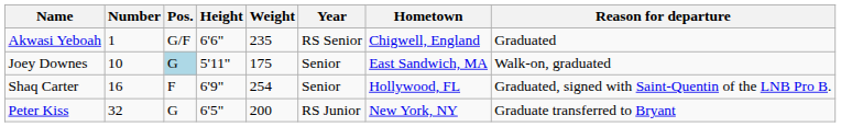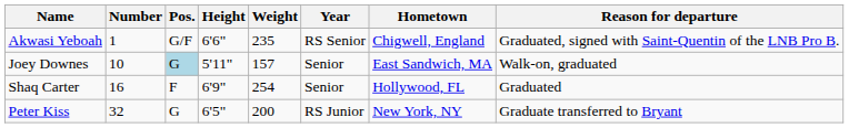 <table class="wikitable sortable" border="1">
 <tr>
 <th>Name</th>
 <th>Number</th>
 <th>Pos.</th>
 <th>Height</th>
 <th>Weight</th>
 <th>Year</th>
 <th>Hometown</th>
 <th class="unsortable">Reason for departure</th>
 </tr>
 <tr>
 <td><a href='#'>Akwasi Yeboah</a></td>
 <td>1</td>
 <td>G/F</td>
 <td>6'6"</td>
 <td>235</td>
 <td>RS Senior</td>
 <td><a href='#'>Chigwell, England</a></td>
-<td>Graduated</td>
+<td>Graduated, signed with <a href='#'>Saint-Quentin</a> of the <a href='#'>LNB Pro B</a>.</td>
 </tr>
 <tr>
 <td>Joey Downes</td>
 <td>10</td>
 <td style="background: lightblue;">G</td>
 <td>5'11"</td>
-<td>175</td>
+<td>157</td>
 <td>Senior</td>
 <td><a href='#'>East Sandwich, MA</a></td>
 <td>Walk-on, graduated</td>
 </tr>
 <tr>
 <td>Shaq Carter</td>
 <td>16</td>
 <td>F</td>
 <td>6'9"</td>
 <td>254</td>
 <td>Senior</td>
 <td><a href='#'>Hollywood, FL</a></td>
-<td>Graduated, signed with <a href='#'>Saint-Quentin</a> of the <a href='#'>LNB Pro B</a>.</td>
+<td>Graduated</td>
 </tr>
 <tr>
 <td><a href='#'>Peter Kiss</a></td>
 <td>32</td>
 <td>G</td>
 <td>6'5"</td>
 <td>200</td>
 <td>RS Junior</td>
 <td><a href='#'>New York, NY</a></td>
 <td>Graduate transferred to <a href='#'>Bryant</a></td>
 </tr>
 </table>
